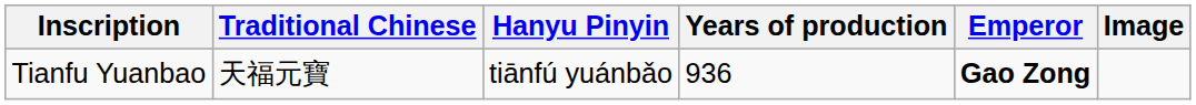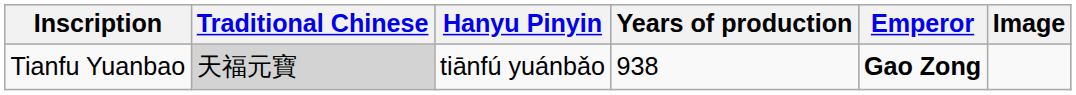 <table class="wikitable">
 <tr>
 <th>Inscription</th>
 <th><a href='#'>Traditional Chinese</a></th>
 <th><a href='#'>Hanyu Pinyin</a></th>
 <th>Years of production</th>
 <th><a href='#'>Emperor</a></th>
 <th>Image</th>
 </tr>
 <tr>
 <td>Tianfu Yuanbao</td>
-<td>天福元寶</td>
+<td style="background: lightgrey;">天福元寶</td>
 <td>tiānfú yuánbǎo</td>
-<td>936</td>
+<td>938</td>
 <td><strong>Gao Zong</strong></td>
 <td></td>
 </tr>
 </table>
